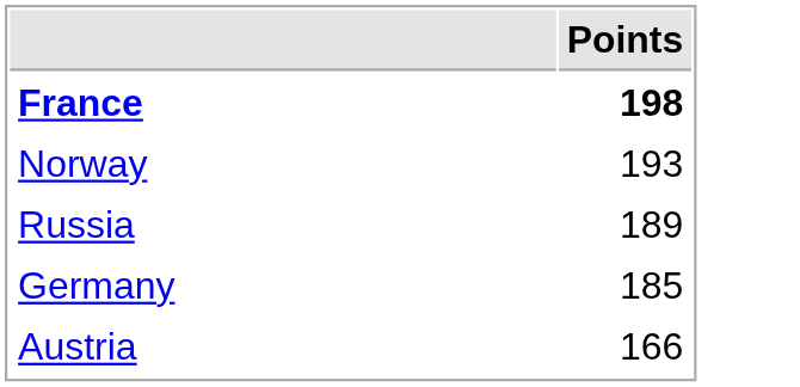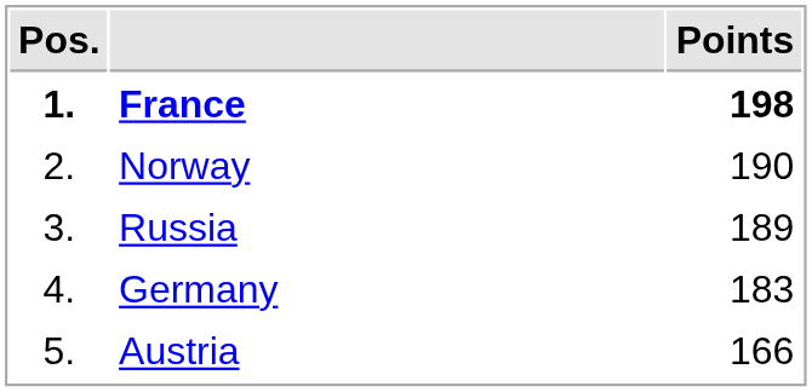 <table cellspacing="1" cellpadding="3" style="border:1px solid #AAAAAA;font-size:90%">
 <tr bgcolor="#E4E4E4">
+<th style="border-bottom:1px solid #AAAAAA" width=10>Pos.</th>
 <th style="border-bottom:1px solid #AAAAAA" width=200></th>
 <th style="border-bottom:1px solid #AAAAAA" width=20>Points</th>
 </tr>
 <tr>
+<td align="center"><strong>1.</strong></td>
 <td> <strong><a href='#'>France</a></strong></td>
 <td align="right"><strong>198</strong></td>
 </tr>
 <tr>
+<td align="center">2.</td>
 <td> <a href='#'>Norway</a></td>
-<td align="right">193</td>
+<td align="right">190</td>
 </tr>
 <tr>
+<td align="center">3.</td>
 <td> <a href='#'>Russia</a></td>
 <td align="right">189</td>
 </tr>
 <tr>
+<td align="center">4.</td>
 <td> <a href='#'>Germany</a></td>
-<td align="right">185</td>
+<td align="right">183</td>
 </tr>
 <tr>
+<td align="center">5.</td>
 <td> <a href='#'>Austria</a></td>
 <td align="right">166</td>
 </tr>
 </table>
